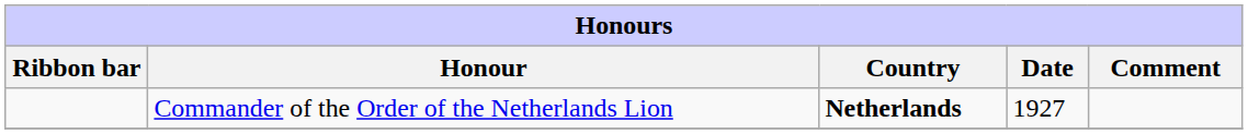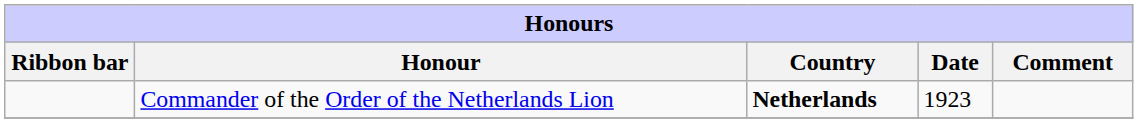 <table class="wikitable" style="width:60%;">
 <tr style="background:#ccf; text-align:center;">
 <td colspan=5><strong>Honours</strong></td>
 </tr>
 <tr>
 <th style="width:80px;">Ribbon bar</th>
 <th>Honour</th>
 <th>Country</th>
 <th>Date</th>
 <th>Comment</th>
 </tr>
 <tr>
 <td></td>
 <td><a href='#'>Commander</a> of the <a href='#'>Order of the Netherlands Lion</a></td>
 <td><strong>Netherlands</strong></td>
-<td>1927</td>
+<td>1923</td>
 <td></td>
 </tr>
 <tr>
 </tr>
 </table>
